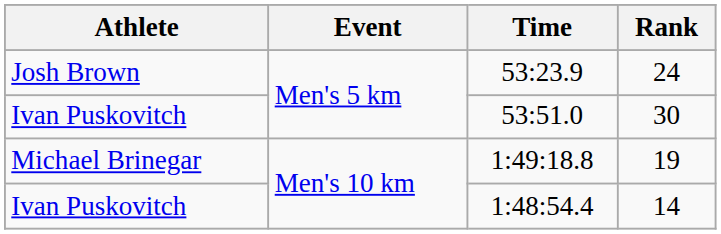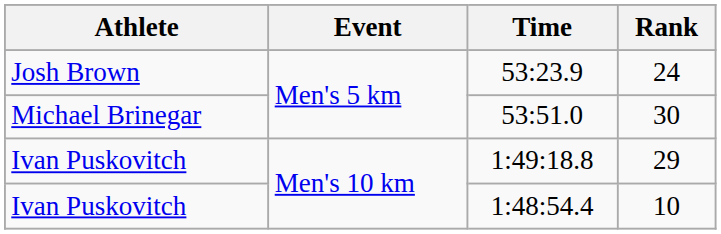 <table class="wikitable" style="text-align:center; font-size:90%; width:30%;">
 <tr>
 <th>Athlete</th>
 <th>Event</th>
 <th>Time</th>
 <th>Rank</th>
 </tr>
 <tr>
 <td align=left><a href='#'>Josh Brown</a></td>
 <td align=left rowspan=2><a href='#'>Men's 5 km</a></td>
 <td>53:23.9</td>
 <td>24</td>
 </tr>
 <tr>
-<td align=left><a href='#'>Ivan Puskovitch</a></td>
+<td align=left><a href='#'>Michael Brinegar</a></td>
 <td>53:51.0</td>
 <td>30</td>
 </tr>
 <tr>
-<td align=left><a href='#'>Michael Brinegar</a></td>
+<td align=left><a href='#'>Ivan Puskovitch</a></td>
 <td align=left rowspan=2><a href='#'>Men's 10 km</a></td>
 <td>1:49:18.8</td>
-<td>19</td>
+<td>29</td>
 </tr>
 <tr>
 <td align=left><a href='#'>Ivan Puskovitch</a></td>
 <td>1:48:54.4</td>
-<td>14</td>
+<td>10</td>
 </tr>
 </table>
